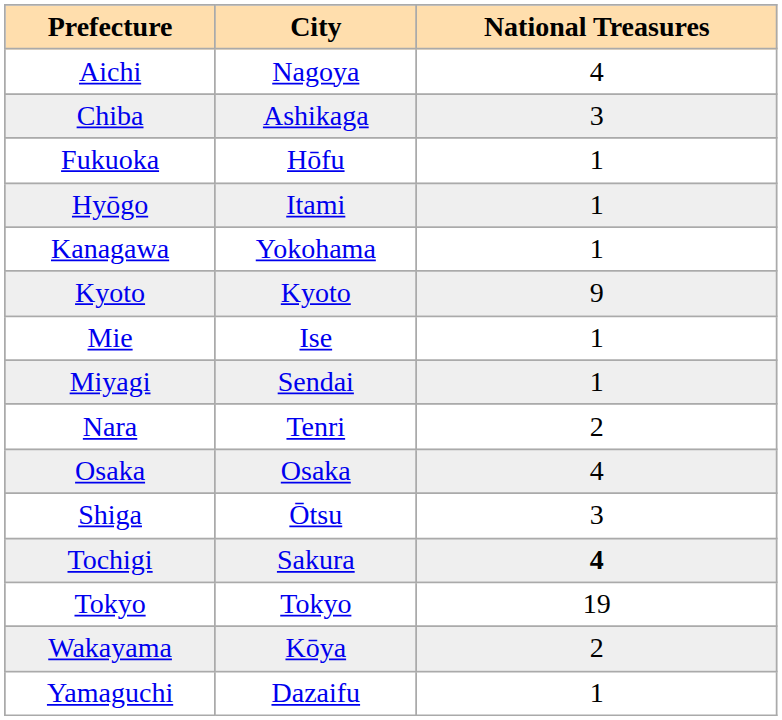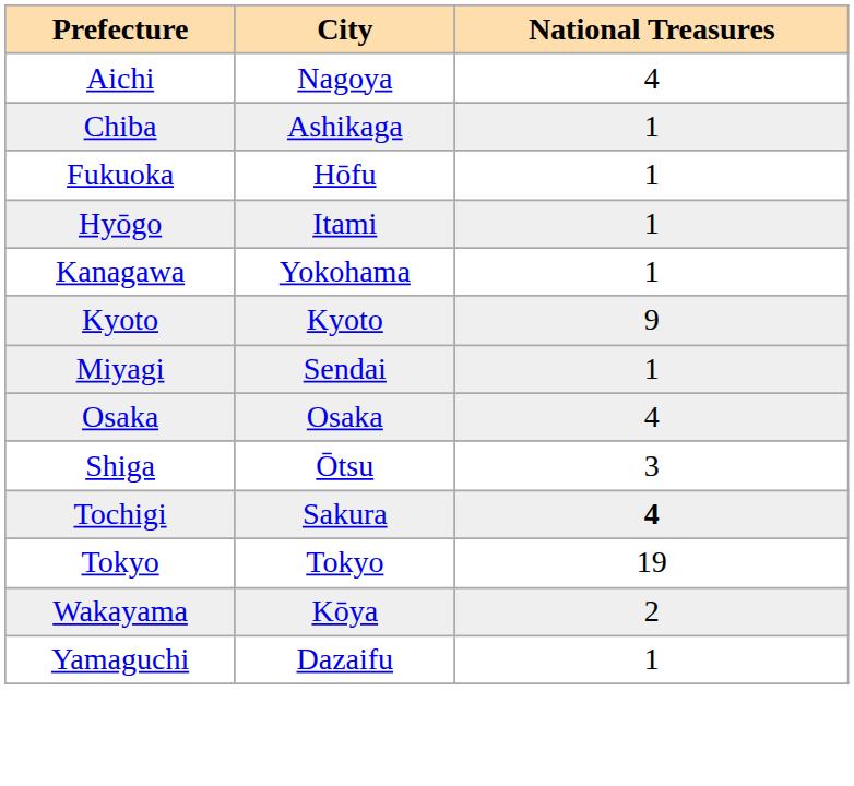 <table class="wikitable" style="width:35%; text-align:center; background:#fff; float:left;">
 <tr>
 <th style="text-align:center; background:#ffdead;">Prefecture</th>
 <th style="text-align:center; background:#ffdead;">City</th>
 <th style="text-align:center; background:#ffdead;">National Treasures</th>
 </tr>
 <tr>
 <td><a href='#'>Aichi</a></td>
 <td><a href='#'>Nagoya</a></td>
 <td>4</td>
 </tr>
 <tr>
 <td style="background:#efefef;"><a href='#'>Chiba</a></td>
 <td style="background:#efefef;"><a href='#'>Ashikaga</a></td>
-<td style="background:#efefef;">3</td>
+<td style="background:#efefef;">1</td>
 </tr>
 <tr>
 <td><a href='#'>Fukuoka</a></td>
 <td><a href='#'>Hōfu</a></td>
 <td>1</td>
 </tr>
 <tr>
 <td style="background:#efefef;"><a href='#'>Hyōgo</a></td>
 <td style="background:#efefef;"><a href='#'>Itami</a></td>
 <td style="background:#efefef;">1</td>
 </tr>
 <tr>
 <td><a href='#'>Kanagawa</a></td>
 <td><a href='#'>Yokohama</a></td>
 <td>1</td>
 </tr>
 <tr>
 <td style="background:#efefef;"><a href='#'>Kyoto</a></td>
 <td style="background:#efefef;"><a href='#'>Kyoto</a></td>
 <td style="background:#efefef;">9</td>
 </tr>
 <tr>
-<td><a href='#'>Mie</a></td>
-<td><a href='#'>Ise</a></td>
-<td>1</td>
-</tr>
-<tr>
 <td style="background:#efefef;"><a href='#'>Miyagi</a></td>
 <td style="background:#efefef;"><a href='#'>Sendai</a></td>
 <td style="background:#efefef;">1</td>
-</tr>
-<tr>
-<td><a href='#'>Nara</a></td>
-<td><a href='#'>Tenri</a></td>
-<td>2</td>
 </tr>
 <tr>
 <td style="background:#efefef;"><a href='#'>Osaka</a></td>
 <td style="background:#efefef;"><a href='#'>Osaka</a></td>
 <td style="background:#efefef;">4</td>
 </tr>
 <tr>
 <td><a href='#'>Shiga</a></td>
 <td><a href='#'>Ōtsu</a></td>
 <td>3</td>
 </tr>
 <tr>
 <td style="background:#efefef;"><a href='#'>Tochigi</a></td>
 <td style="background:#efefef;"><a href='#'>Sakura</a></td>
 <td style="background:#efefef;"><strong>4</strong></td>
 </tr>
 <tr>
 <td><a href='#'>Tokyo</a></td>
 <td><a href='#'>Tokyo</a></td>
 <td>19</td>
 </tr>
 <tr>
 <td style="background:#efefef;"><a href='#'>Wakayama</a></td>
 <td style="background:#efefef;"><a href='#'>Kōya</a></td>
 <td style="background:#efefef;">2</td>
 </tr>
 <tr>
 <td><a href='#'>Yamaguchi</a></td>
 <td><a href='#'>Dazaifu</a></td>
 <td>1</td>
 </tr>
 </table>
